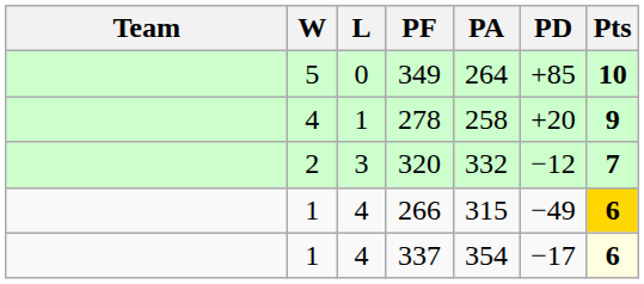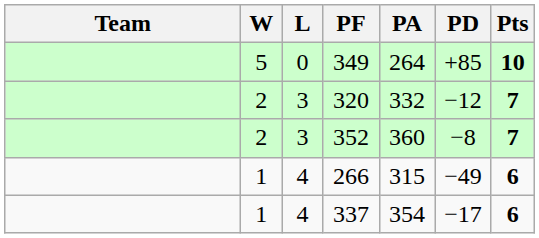 <table class="wikitable" style="text-align:center;">
 <tr>
 <th width=150>Team</th>
 <th width=20>W</th>
 <th width=20>L</th>
 <th width=30>PF</th>
 <th width=30>PA</th>
 <th width=30>PD</th>
 <th width=20>Pts</th>
 </tr>
 <tr bgcolor="#ccffcc">
 <td align="left"></td>
 <td>5</td>
 <td>0</td>
 <td>349</td>
 <td>264</td>
 <td>+85</td>
 <td><strong>10</strong></td>
 </tr>
 <tr bgcolor="#ccffcc">
 <td align="left"></td>
-<td>4</td>
-<td>1</td>
-<td>278</td>
-<td>258</td>
-<td>+20</td>
-<td><strong>9</strong></td>
+<td>2</td>
+<td>3</td>
+<td>320</td>
+<td>332</td>
+<td>−12</td>
+<td><strong>7</strong></td>
 </tr>
 <tr bgcolor="#ccffcc">
 <td align="left"></td>
 <td>2</td>
 <td>3</td>
-<td>320</td>
-<td>332</td>
-<td>−12</td>
+<td>352</td>
+<td>360</td>
+<td>−8</td>
 <td><strong>7</strong></td>
 </tr>
 <tr>
 <td align="left"></td>
 <td>1</td>
 <td>4</td>
 <td>266</td>
 <td>315</td>
 <td>−49</td>
-<td style="background: gold;"><strong>6</strong></td>
+<td><strong>6</strong></td>
 </tr>
 <tr>
 <td align="left"></td>
 <td>1</td>
 <td>4</td>
 <td>337</td>
 <td>354</td>
 <td>−17</td>
-<td style="background: lightyellow;"><strong>6</strong></td>
+<td><strong>6</strong></td>
 </tr>
 </table>
